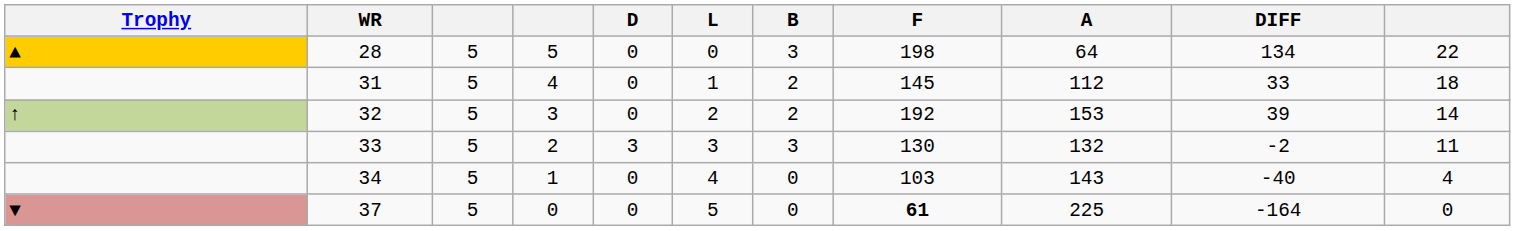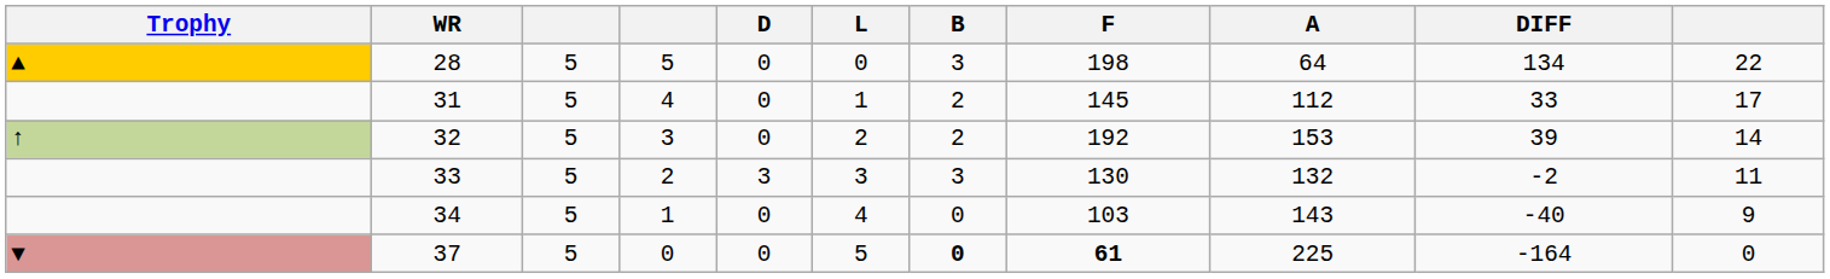 <table class="wikitable" width="80%" style="text-align: center;">
 <tr>
 <th><a href='#'>Trophy</a></th>
 <th>WR</th>
 <th></th>
 <th></th>
 <th>D</th>
 <th>L</th>
 <th>B</th>
 <th>F</th>
 <th>A</th>
 <th>DIFF</th>
 <th></th>
 </tr>
 <tr>
 <td bgcolor="#FFCC00" style="text-align: left;"> ▲</td>
 <td>28</td>
 <td>5</td>
 <td>5</td>
 <td>0</td>
 <td>0</td>
 <td>3</td>
 <td>198</td>
 <td>64</td>
 <td>134</td>
 <td>22</td>
 </tr>
 <tr>
 <td style="text-align: left;"></td>
 <td>31</td>
 <td>5</td>
 <td>4</td>
 <td>0</td>
 <td>1</td>
 <td>2</td>
 <td>145</td>
 <td>112</td>
 <td>33</td>
-<td>18</td>
+<td>17</td>
 </tr>
 <tr>
 <td bgcolor="#C4D79B" style="text-align: left;"> ↑</td>
 <td>32</td>
 <td>5</td>
 <td>3</td>
 <td>0</td>
 <td>2</td>
 <td>2</td>
 <td>192</td>
 <td>153</td>
 <td>39</td>
 <td>14</td>
 </tr>
 <tr>
 <td style="text-align: left;"></td>
 <td>33</td>
 <td>5</td>
 <td>2</td>
 <td>3</td>
 <td>3</td>
 <td>3</td>
 <td>130</td>
 <td>132</td>
 <td>-2</td>
 <td>11</td>
 </tr>
 <tr>
 <td style="text-align: left;"></td>
 <td>34</td>
 <td>5</td>
 <td>1</td>
 <td>0</td>
 <td>4</td>
 <td>0</td>
 <td>103</td>
 <td>143</td>
 <td>-40</td>
-<td>4</td>
+<td>9</td>
 </tr>
 <tr>
 <td bgcolor="#DA9694" style="text-align: left;"> ▼</td>
 <td>37</td>
 <td>5</td>
 <td>0</td>
 <td>0</td>
 <td>5</td>
-<td>0</td>
+<td><strong>0</strong></td>
 <td><strong>61</strong></td>
 <td>225</td>
 <td>-164</td>
 <td>0</td>
 </tr>
 </table>
